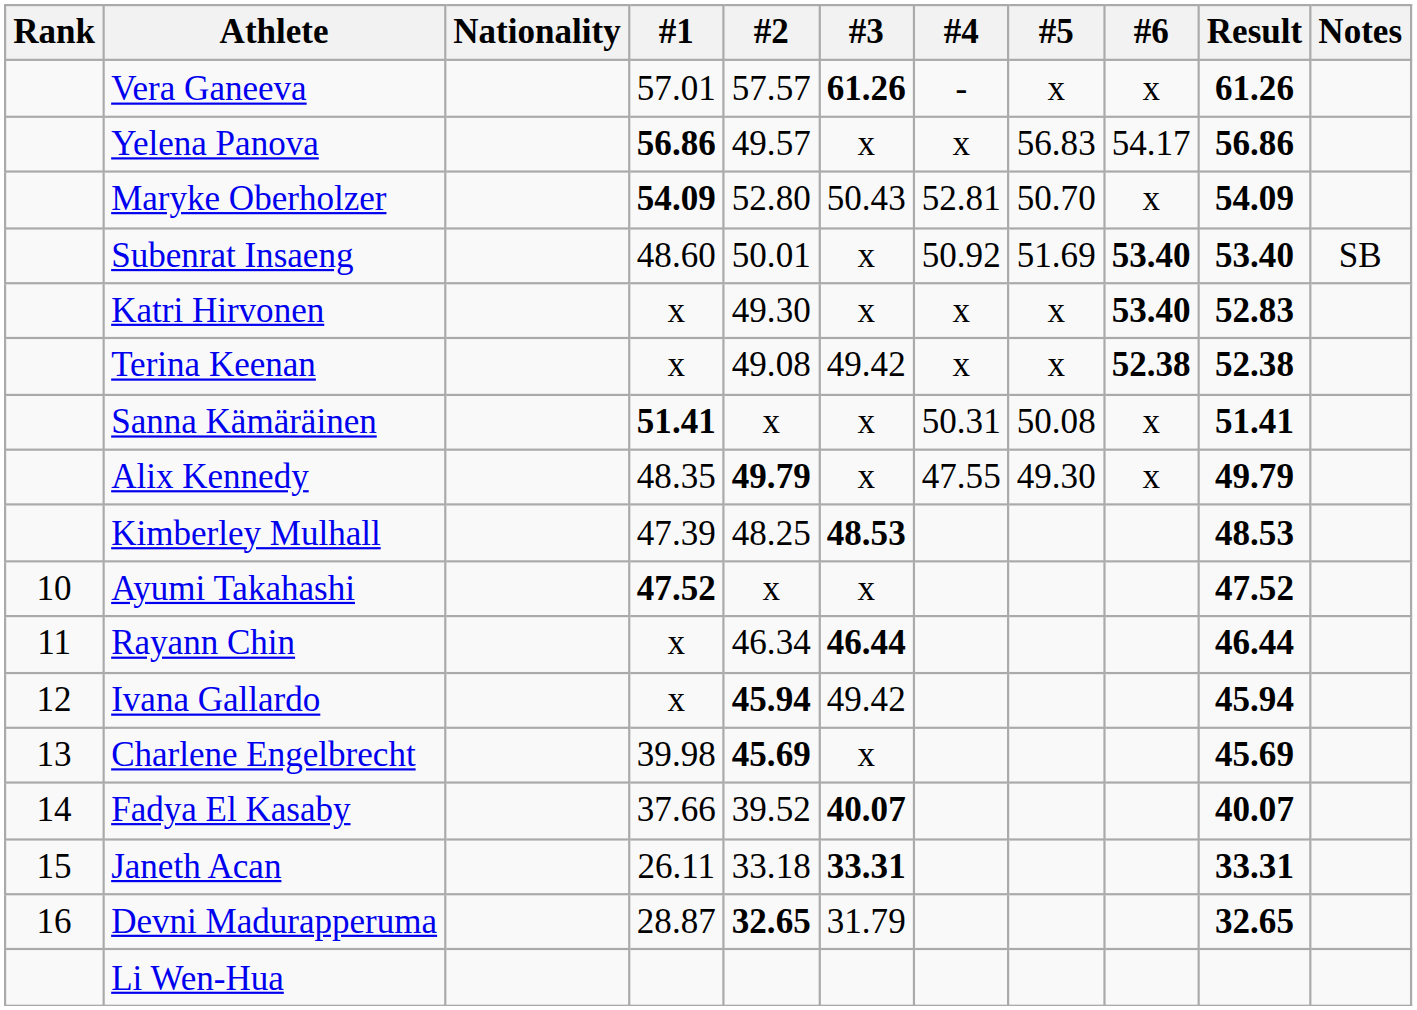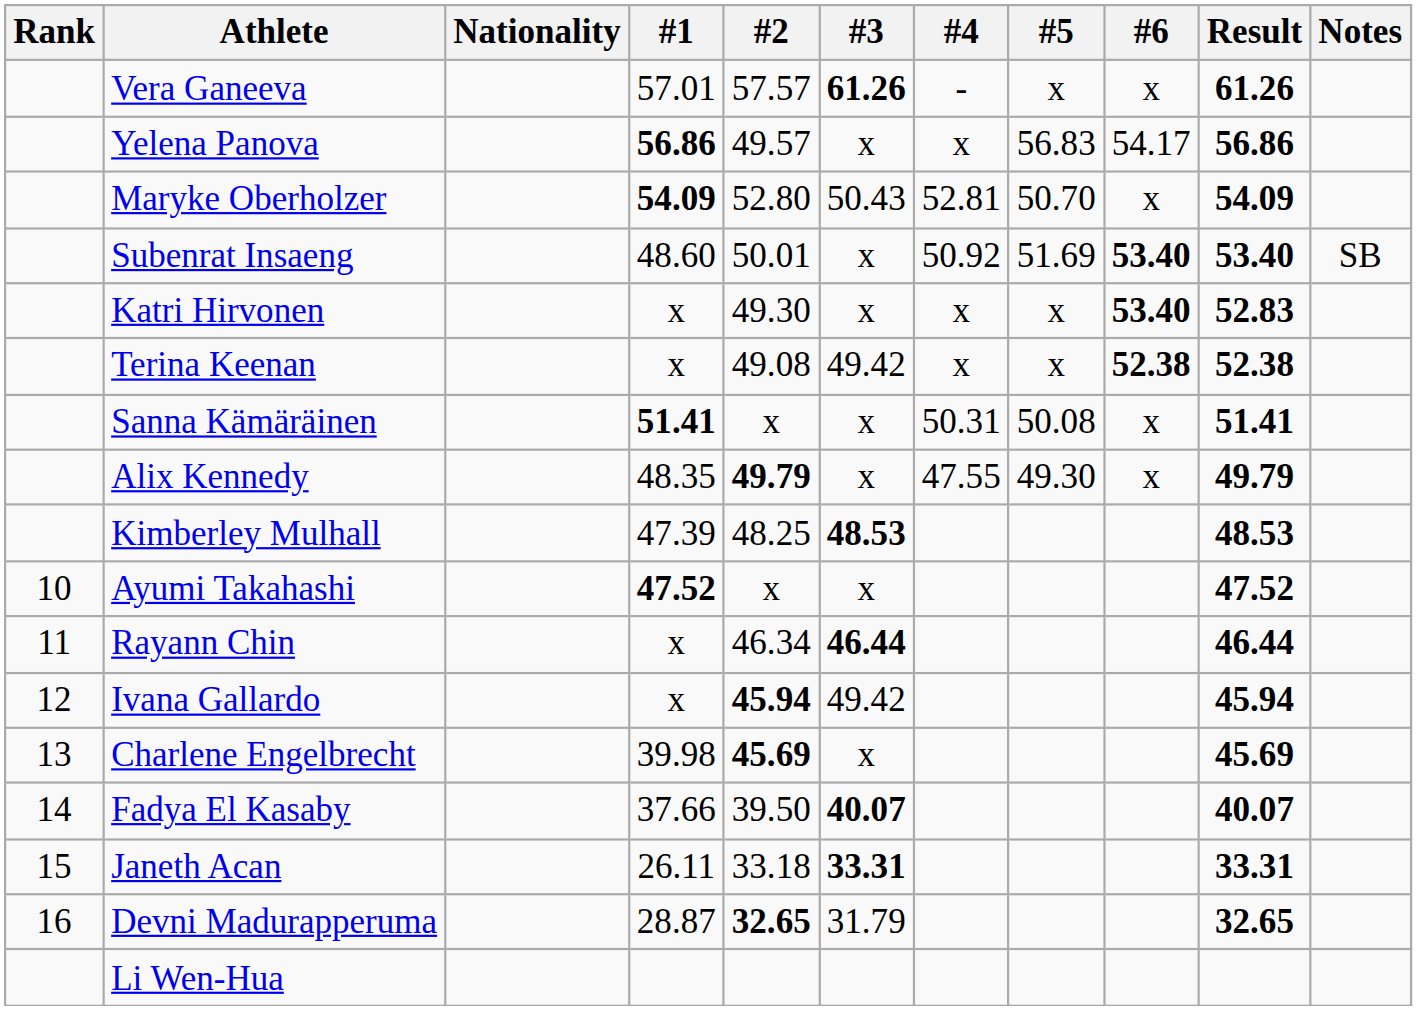 <table class="wikitable sortable" style="text-align:center">
 <tr>
 <th>Rank</th>
 <th>Athlete</th>
 <th>Nationality</th>
 <th>#1</th>
 <th>#2</th>
 <th>#3</th>
 <th>#4</th>
 <th>#5</th>
 <th>#6</th>
 <th>Result</th>
 <th>Notes</th>
 </tr>
 <tr>
 <td></td>
 <td align="left"><a href='#'>Vera Ganeeva</a></td>
 <td align=left></td>
 <td>57.01</td>
 <td>57.57</td>
 <td><strong>61.26</strong></td>
 <td>-</td>
 <td>x</td>
 <td>x</td>
 <td><strong>61.26</strong></td>
 <td></td>
 </tr>
 <tr>
 <td></td>
 <td align="left"><a href='#'>Yelena Panova</a></td>
 <td align=left></td>
 <td><strong>56.86</strong></td>
 <td>49.57</td>
 <td>x</td>
 <td>x</td>
 <td>56.83</td>
 <td>54.17</td>
 <td><strong>56.86</strong></td>
 <td></td>
 </tr>
 <tr>
 <td></td>
 <td align="left"><a href='#'>Maryke Oberholzer</a></td>
 <td align=left></td>
 <td><strong>54.09</strong></td>
 <td>52.80</td>
 <td>50.43</td>
 <td>52.81</td>
 <td>50.70</td>
 <td>x</td>
 <td><strong>54.09</strong></td>
 <td></td>
 </tr>
 <tr>
 <td></td>
 <td align="left"><a href='#'>Subenrat Insaeng</a></td>
 <td align=left></td>
 <td>48.60</td>
 <td>50.01</td>
 <td>x</td>
 <td>50.92</td>
 <td>51.69</td>
 <td><strong>53.40</strong></td>
 <td><strong>53.40</strong></td>
 <td>SB</td>
 </tr>
 <tr>
 <td></td>
 <td align="left"><a href='#'>Katri Hirvonen</a></td>
 <td align=left></td>
 <td>x</td>
 <td>49.30</td>
 <td>x</td>
 <td>x</td>
 <td>x</td>
 <td><strong>53.40</strong></td>
 <td><strong>52.83</strong></td>
 <td></td>
 </tr>
 <tr>
 <td></td>
 <td align="left"><a href='#'>Terina Keenan</a></td>
 <td align=left></td>
 <td>x</td>
 <td>49.08</td>
 <td>49.42</td>
 <td>x</td>
 <td>x</td>
 <td><strong>52.38</strong></td>
 <td><strong>52.38</strong></td>
 <td></td>
 </tr>
 <tr>
 <td></td>
 <td align="left"><a href='#'>Sanna Kämäräinen</a></td>
 <td align=left></td>
 <td><strong>51.41</strong></td>
 <td>x</td>
 <td>x</td>
 <td>50.31</td>
 <td>50.08</td>
 <td>x</td>
 <td><strong>51.41</strong></td>
 <td></td>
 </tr>
 <tr>
 <td></td>
 <td align="left"><a href='#'>Alix Kennedy</a></td>
 <td align=left></td>
 <td>48.35</td>
 <td><strong>49.79</strong></td>
 <td>x</td>
 <td>47.55</td>
 <td>49.30</td>
 <td>x</td>
 <td><strong>49.79</strong></td>
 <td></td>
 </tr>
 <tr>
 <td></td>
 <td align="left"><a href='#'>Kimberley Mulhall</a></td>
 <td align=left></td>
 <td>47.39</td>
 <td>48.25</td>
 <td><strong>48.53</strong></td>
 <td></td>
 <td></td>
 <td></td>
 <td><strong>48.53</strong></td>
 <td></td>
 </tr>
 <tr>
 <td>10</td>
 <td align="left"><a href='#'>Ayumi Takahashi</a></td>
 <td align=left></td>
 <td><strong>47.52</strong></td>
 <td>x</td>
 <td>x</td>
 <td></td>
 <td></td>
 <td></td>
 <td><strong>47.52</strong></td>
 <td></td>
 </tr>
 <tr>
 <td>11</td>
 <td align="left"><a href='#'>Rayann Chin</a></td>
 <td align=left></td>
 <td>x</td>
 <td>46.34</td>
 <td><strong>46.44</strong></td>
 <td></td>
 <td></td>
 <td></td>
 <td><strong>46.44</strong></td>
 <td></td>
 </tr>
 <tr>
 <td>12</td>
 <td align="left"><a href='#'>Ivana Gallardo</a></td>
 <td align=left></td>
 <td>x</td>
 <td><strong>45.94</strong></td>
 <td>49.42</td>
 <td></td>
 <td></td>
 <td></td>
 <td><strong>45.94</strong></td>
 <td></td>
 </tr>
 <tr>
 <td>13</td>
 <td align="left"><a href='#'>Charlene Engelbrecht</a></td>
 <td align=left></td>
 <td>39.98</td>
 <td><strong>45.69</strong></td>
 <td>x</td>
 <td></td>
 <td></td>
 <td></td>
 <td><strong>45.69</strong></td>
 <td></td>
 </tr>
 <tr>
 <td>14</td>
 <td align="left"><a href='#'>Fadya El Kasaby</a></td>
 <td align=left></td>
 <td>37.66</td>
-<td>39.52</td>
+<td>39.50</td>
 <td><strong>40.07</strong></td>
 <td></td>
 <td></td>
 <td></td>
 <td><strong>40.07</strong></td>
 <td></td>
 </tr>
 <tr>
 <td>15</td>
 <td align="left"><a href='#'>Janeth Acan</a></td>
 <td align=left></td>
 <td>26.11</td>
 <td>33.18</td>
 <td><strong>33.31</strong></td>
 <td></td>
 <td></td>
 <td></td>
 <td><strong>33.31</strong></td>
 <td></td>
 </tr>
 <tr>
 <td>16</td>
 <td align="left"><a href='#'>Devni Madurapperuma</a></td>
 <td align=left></td>
 <td>28.87</td>
 <td><strong>32.65</strong></td>
 <td>31.79</td>
 <td></td>
 <td></td>
 <td></td>
 <td><strong>32.65</strong></td>
 <td></td>
 </tr>
 <tr>
 <td></td>
 <td align="left"><a href='#'>Li Wen-Hua</a></td>
 <td align=left></td>
 <td></td>
 <td></td>
 <td></td>
 <td></td>
 <td></td>
 <td></td>
 <td><strong></strong></td>
 <td></td>
 </tr>
 <tr>
 </tr>
 </table>
